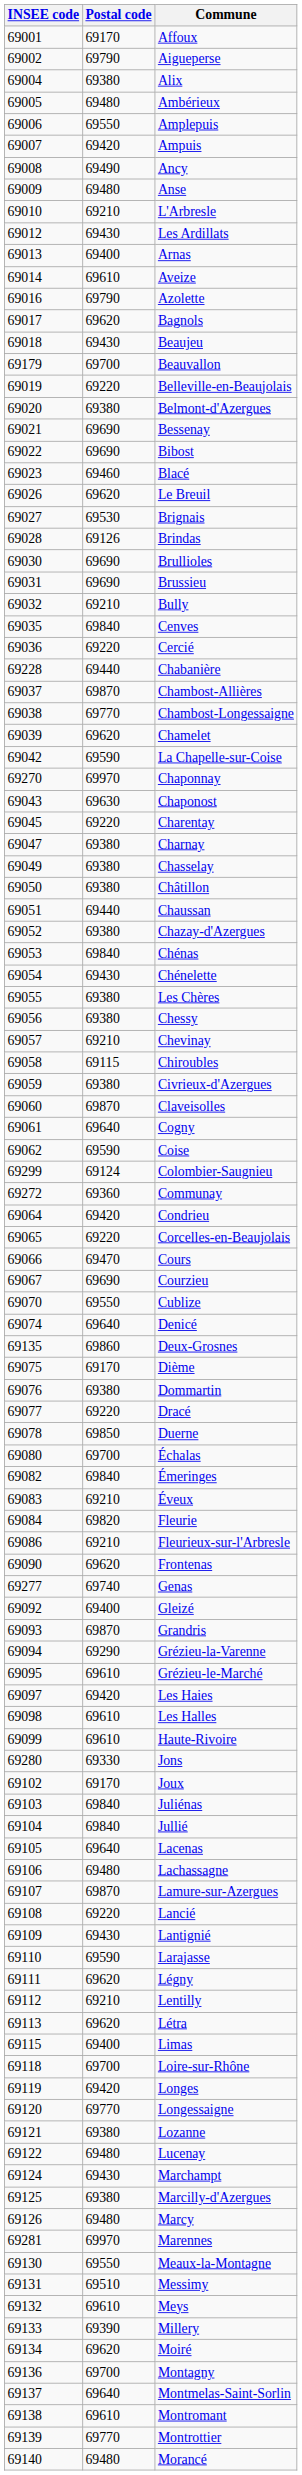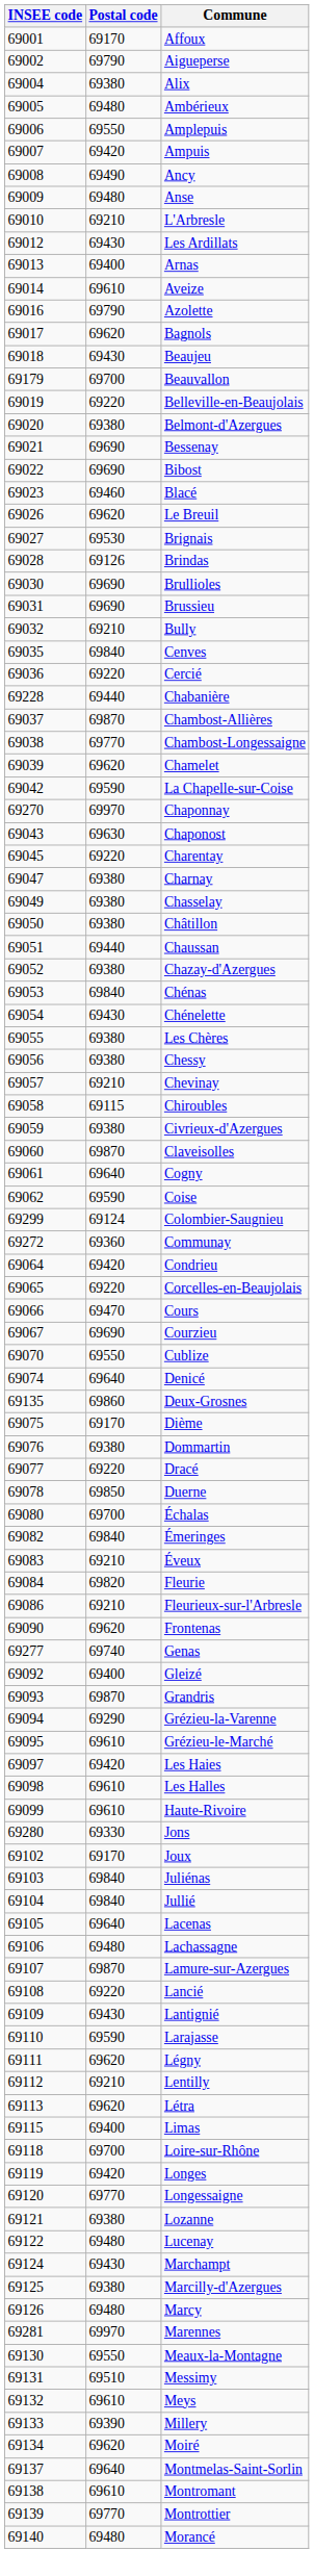 <table class="wikitable sortable">
 <tr>
 <th><a href='#'>INSEE code</a></th>
 <th><a href='#'>Postal code</a></th>
 <th>Commune</th>
 </tr>
 <tr>
 <td>69001</td>
 <td>69170</td>
 <td><a href='#'>Affoux</a></td>
 </tr>
 <tr>
 <td>69002</td>
 <td>69790</td>
 <td><a href='#'>Aigueperse</a></td>
 </tr>
 <tr>
 <td>69004</td>
 <td>69380</td>
 <td><a href='#'>Alix</a></td>
 </tr>
 <tr>
 <td>69005</td>
 <td>69480</td>
 <td><a href='#'>Ambérieux</a></td>
 </tr>
 <tr>
 <td>69006</td>
 <td>69550</td>
 <td><a href='#'>Amplepuis</a></td>
 </tr>
 <tr>
 <td>69007</td>
 <td>69420</td>
 <td><a href='#'>Ampuis</a></td>
 </tr>
 <tr>
 <td>69008</td>
 <td>69490</td>
 <td><a href='#'>Ancy</a></td>
 </tr>
 <tr>
 <td>69009</td>
 <td>69480</td>
 <td><a href='#'>Anse</a></td>
 </tr>
 <tr>
 <td>69010</td>
 <td>69210</td>
 <td><a href='#'>L'Arbresle</a></td>
 </tr>
 <tr>
 <td>69012</td>
 <td>69430</td>
 <td><a href='#'>Les Ardillats</a></td>
 </tr>
 <tr>
 <td>69013</td>
 <td>69400</td>
 <td><a href='#'>Arnas</a></td>
 </tr>
 <tr>
 <td>69014</td>
 <td>69610</td>
 <td><a href='#'>Aveize</a></td>
 </tr>
 <tr>
 <td>69016</td>
 <td>69790</td>
 <td><a href='#'>Azolette</a></td>
 </tr>
 <tr>
 <td>69017</td>
 <td>69620</td>
 <td><a href='#'>Bagnols</a></td>
 </tr>
 <tr>
 <td>69018</td>
 <td>69430</td>
 <td><a href='#'>Beaujeu</a></td>
 </tr>
 <tr>
 <td>69179</td>
 <td>69700</td>
 <td><a href='#'>Beauvallon</a></td>
 </tr>
 <tr>
 <td>69019</td>
 <td>69220</td>
 <td><a href='#'>Belleville-en-Beaujolais</a></td>
 </tr>
 <tr>
 <td>69020</td>
 <td>69380</td>
 <td><a href='#'>Belmont-d'Azergues</a></td>
 </tr>
 <tr>
 <td>69021</td>
 <td>69690</td>
 <td><a href='#'>Bessenay</a></td>
 </tr>
 <tr>
 <td>69022</td>
 <td>69690</td>
 <td><a href='#'>Bibost</a></td>
 </tr>
 <tr>
 <td>69023</td>
 <td>69460</td>
 <td><a href='#'>Blacé</a></td>
 </tr>
 <tr>
 <td>69026</td>
 <td>69620</td>
 <td><a href='#'>Le Breuil</a></td>
 </tr>
 <tr>
 <td>69027</td>
 <td>69530</td>
 <td><a href='#'>Brignais</a></td>
 </tr>
 <tr>
 <td>69028</td>
 <td>69126</td>
 <td><a href='#'>Brindas</a></td>
 </tr>
 <tr>
 <td>69030</td>
 <td>69690</td>
 <td><a href='#'>Brullioles</a></td>
 </tr>
 <tr>
 <td>69031</td>
 <td>69690</td>
 <td><a href='#'>Brussieu</a></td>
 </tr>
 <tr>
 <td>69032</td>
 <td>69210</td>
 <td><a href='#'>Bully</a></td>
 </tr>
 <tr>
 <td>69035</td>
 <td>69840</td>
 <td><a href='#'>Cenves</a></td>
 </tr>
 <tr>
 <td>69036</td>
 <td>69220</td>
 <td><a href='#'>Cercié</a></td>
 </tr>
 <tr>
 <td>69228</td>
 <td>69440</td>
 <td><a href='#'>Chabanière</a></td>
 </tr>
 <tr>
 <td>69037</td>
 <td>69870</td>
 <td><a href='#'>Chambost-Allières</a></td>
 </tr>
 <tr>
 <td>69038</td>
 <td>69770</td>
 <td><a href='#'>Chambost-Longessaigne</a></td>
 </tr>
 <tr>
 <td>69039</td>
 <td>69620</td>
 <td><a href='#'>Chamelet</a></td>
 </tr>
 <tr>
 <td>69042</td>
 <td>69590</td>
 <td><a href='#'>La Chapelle-sur-Coise</a></td>
 </tr>
 <tr>
 <td>69270</td>
 <td>69970</td>
 <td><a href='#'>Chaponnay</a></td>
 </tr>
 <tr>
 <td>69043</td>
 <td>69630</td>
 <td><a href='#'>Chaponost</a></td>
 </tr>
 <tr>
 <td>69045</td>
 <td>69220</td>
 <td><a href='#'>Charentay</a></td>
 </tr>
 <tr>
 <td>69047</td>
 <td>69380</td>
 <td><a href='#'>Charnay</a></td>
 </tr>
 <tr>
 <td>69049</td>
 <td>69380</td>
 <td><a href='#'>Chasselay</a></td>
 </tr>
 <tr>
 <td>69050</td>
 <td>69380</td>
 <td><a href='#'>Châtillon</a></td>
 </tr>
 <tr>
 <td>69051</td>
 <td>69440</td>
 <td><a href='#'>Chaussan</a></td>
 </tr>
 <tr>
 <td>69052</td>
 <td>69380</td>
 <td><a href='#'>Chazay-d'Azergues</a></td>
 </tr>
 <tr>
 <td>69053</td>
 <td>69840</td>
 <td><a href='#'>Chénas</a></td>
 </tr>
 <tr>
 <td>69054</td>
 <td>69430</td>
 <td><a href='#'>Chénelette</a></td>
 </tr>
 <tr>
 <td>69055</td>
 <td>69380</td>
 <td><a href='#'>Les Chères</a></td>
 </tr>
 <tr>
 <td>69056</td>
 <td>69380</td>
 <td><a href='#'>Chessy</a></td>
 </tr>
 <tr>
 <td>69057</td>
 <td>69210</td>
 <td><a href='#'>Chevinay</a></td>
 </tr>
 <tr>
 <td>69058</td>
 <td>69115</td>
 <td><a href='#'>Chiroubles</a></td>
 </tr>
 <tr>
 <td>69059</td>
 <td>69380</td>
 <td><a href='#'>Civrieux-d'Azergues</a></td>
 </tr>
 <tr>
 <td>69060</td>
 <td>69870</td>
 <td><a href='#'>Claveisolles</a></td>
 </tr>
 <tr>
 <td>69061</td>
 <td>69640</td>
 <td><a href='#'>Cogny</a></td>
 </tr>
 <tr>
 <td>69062</td>
 <td>69590</td>
 <td><a href='#'>Coise</a></td>
 </tr>
 <tr>
 <td>69299</td>
 <td>69124</td>
 <td><a href='#'>Colombier-Saugnieu</a></td>
 </tr>
 <tr>
 <td>69272</td>
 <td>69360</td>
 <td><a href='#'>Communay</a></td>
 </tr>
 <tr>
 <td>69064</td>
 <td>69420</td>
 <td><a href='#'>Condrieu</a></td>
 </tr>
 <tr>
 <td>69065</td>
 <td>69220</td>
 <td><a href='#'>Corcelles-en-Beaujolais</a></td>
 </tr>
 <tr>
 <td>69066</td>
 <td>69470</td>
 <td><a href='#'>Cours</a></td>
 </tr>
 <tr>
 <td>69067</td>
 <td>69690</td>
 <td><a href='#'>Courzieu</a></td>
 </tr>
 <tr>
 <td>69070</td>
 <td>69550</td>
 <td><a href='#'>Cublize</a></td>
 </tr>
 <tr>
 <td>69074</td>
 <td>69640</td>
 <td><a href='#'>Denicé</a></td>
 </tr>
 <tr>
 <td>69135</td>
 <td>69860</td>
 <td><a href='#'>Deux-Grosnes</a></td>
 </tr>
 <tr>
 <td>69075</td>
 <td>69170</td>
 <td><a href='#'>Dième</a></td>
 </tr>
 <tr>
 <td>69076</td>
 <td>69380</td>
 <td><a href='#'>Dommartin</a></td>
 </tr>
 <tr>
 <td>69077</td>
 <td>69220</td>
 <td><a href='#'>Dracé</a></td>
 </tr>
 <tr>
 <td>69078</td>
 <td>69850</td>
 <td><a href='#'>Duerne</a></td>
 </tr>
 <tr>
 <td>69080</td>
 <td>69700</td>
 <td><a href='#'>Échalas</a></td>
 </tr>
 <tr>
 <td>69082</td>
 <td>69840</td>
 <td><a href='#'>Émeringes</a></td>
 </tr>
 <tr>
 <td>69083</td>
 <td>69210</td>
 <td><a href='#'>Éveux</a></td>
 </tr>
 <tr>
 <td>69084</td>
 <td>69820</td>
 <td><a href='#'>Fleurie</a></td>
 </tr>
 <tr>
 <td>69086</td>
 <td>69210</td>
 <td><a href='#'>Fleurieux-sur-l'Arbresle</a></td>
 </tr>
 <tr>
 <td>69090</td>
 <td>69620</td>
 <td><a href='#'>Frontenas</a></td>
 </tr>
 <tr>
 <td>69277</td>
 <td>69740</td>
 <td><a href='#'>Genas</a></td>
 </tr>
 <tr>
 <td>69092</td>
 <td>69400</td>
 <td><a href='#'>Gleizé</a></td>
 </tr>
 <tr>
 <td>69093</td>
 <td>69870</td>
 <td><a href='#'>Grandris</a></td>
 </tr>
 <tr>
 <td>69094</td>
 <td>69290</td>
 <td><a href='#'>Grézieu-la-Varenne</a></td>
 </tr>
 <tr>
 <td>69095</td>
 <td>69610</td>
 <td><a href='#'>Grézieu-le-Marché</a></td>
 </tr>
 <tr>
 <td>69097</td>
 <td>69420</td>
 <td><a href='#'>Les Haies</a></td>
 </tr>
 <tr>
 <td>69098</td>
 <td>69610</td>
 <td><a href='#'>Les Halles</a></td>
 </tr>
 <tr>
 <td>69099</td>
 <td>69610</td>
 <td><a href='#'>Haute-Rivoire</a></td>
 </tr>
 <tr>
 <td>69280</td>
 <td>69330</td>
 <td><a href='#'>Jons</a></td>
 </tr>
 <tr>
 <td>69102</td>
 <td>69170</td>
 <td><a href='#'>Joux</a></td>
 </tr>
 <tr>
 <td>69103</td>
 <td>69840</td>
 <td><a href='#'>Juliénas</a></td>
 </tr>
 <tr>
 <td>69104</td>
 <td>69840</td>
 <td><a href='#'>Jullié</a></td>
 </tr>
 <tr>
 <td>69105</td>
 <td>69640</td>
 <td><a href='#'>Lacenas</a></td>
 </tr>
 <tr>
 <td>69106</td>
 <td>69480</td>
 <td><a href='#'>Lachassagne</a></td>
 </tr>
 <tr>
 <td>69107</td>
 <td>69870</td>
 <td><a href='#'>Lamure-sur-Azergues</a></td>
 </tr>
 <tr>
 <td>69108</td>
 <td>69220</td>
 <td><a href='#'>Lancié</a></td>
 </tr>
 <tr>
 <td>69109</td>
 <td>69430</td>
 <td><a href='#'>Lantignié</a></td>
 </tr>
 <tr>
 <td>69110</td>
 <td>69590</td>
 <td><a href='#'>Larajasse</a></td>
 </tr>
 <tr>
 <td>69111</td>
 <td>69620</td>
 <td><a href='#'>Légny</a></td>
 </tr>
 <tr>
 <td>69112</td>
 <td>69210</td>
 <td><a href='#'>Lentilly</a></td>
 </tr>
 <tr>
 <td>69113</td>
 <td>69620</td>
 <td><a href='#'>Létra</a></td>
 </tr>
 <tr>
 <td>69115</td>
 <td>69400</td>
 <td><a href='#'>Limas</a></td>
 </tr>
 <tr>
 <td>69118</td>
 <td>69700</td>
 <td><a href='#'>Loire-sur-Rhône</a></td>
 </tr>
 <tr>
 <td>69119</td>
 <td>69420</td>
 <td><a href='#'>Longes</a></td>
 </tr>
 <tr>
 <td>69120</td>
 <td>69770</td>
 <td><a href='#'>Longessaigne</a></td>
 </tr>
 <tr>
 <td>69121</td>
 <td>69380</td>
 <td><a href='#'>Lozanne</a></td>
 </tr>
 <tr>
 <td>69122</td>
 <td>69480</td>
 <td><a href='#'>Lucenay</a></td>
 </tr>
 <tr>
 <td>69124</td>
 <td>69430</td>
 <td><a href='#'>Marchampt</a></td>
 </tr>
 <tr>
 <td>69125</td>
 <td>69380</td>
 <td><a href='#'>Marcilly-d'Azergues</a></td>
 </tr>
 <tr>
 <td>69126</td>
 <td>69480</td>
 <td><a href='#'>Marcy</a></td>
 </tr>
 <tr>
 <td>69281</td>
 <td>69970</td>
 <td><a href='#'>Marennes</a></td>
 </tr>
 <tr>
 <td>69130</td>
 <td>69550</td>
 <td><a href='#'>Meaux-la-Montagne</a></td>
 </tr>
 <tr>
 <td>69131</td>
 <td>69510</td>
 <td><a href='#'>Messimy</a></td>
 </tr>
 <tr>
 <td>69132</td>
 <td>69610</td>
 <td><a href='#'>Meys</a></td>
 </tr>
 <tr>
 <td>69133</td>
 <td>69390</td>
 <td><a href='#'>Millery</a></td>
 </tr>
 <tr>
 <td>69134</td>
 <td>69620</td>
 <td><a href='#'>Moiré</a></td>
 </tr>
 <tr>
-<td>69136</td>
-<td>69700</td>
-<td><a href='#'>Montagny</a></td>
-</tr>
-<tr>
 <td>69137</td>
 <td>69640</td>
 <td><a href='#'>Montmelas-Saint-Sorlin</a></td>
 </tr>
 <tr>
 <td>69138</td>
 <td>69610</td>
 <td><a href='#'>Montromant</a></td>
 </tr>
 <tr>
 <td>69139</td>
 <td>69770</td>
 <td><a href='#'>Montrottier</a></td>
 </tr>
 <tr>
 <td>69140</td>
 <td>69480</td>
 <td><a href='#'>Morancé</a></td>
 </tr>
 </table>
